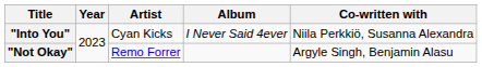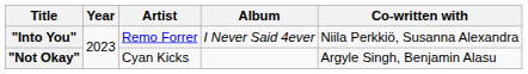 <table class="wikitable plainrowheaders">
 <tr>
 <th scope="col">Title</th>
 <th scope="col">Year</th>
 <th scope="col">Artist</th>
 <th scope="col">Album</th>
 <th scope="col">Co-written with</th>
 </tr>
 <tr>
 <th scope="row">"Into You"</th>
 <td rowspan="2">2023</td>
-<td>Cyan Kicks</td>
+<td><a href='#'>Remo Forrer</a></td>
 <td><em>I Never Said 4ever</em></td>
 <td>Niila Perkkiö, Susanna Alexandra</td>
 </tr>
 <tr>
 <th scope="row">"Not Okay"</th>
-<td><a href='#'>Remo Forrer</a></td>
+<td>Cyan Kicks</td>
 <td></td>
 <td>Argyle Singh, Benjamin Alasu</td>
 </tr>
 </table>
